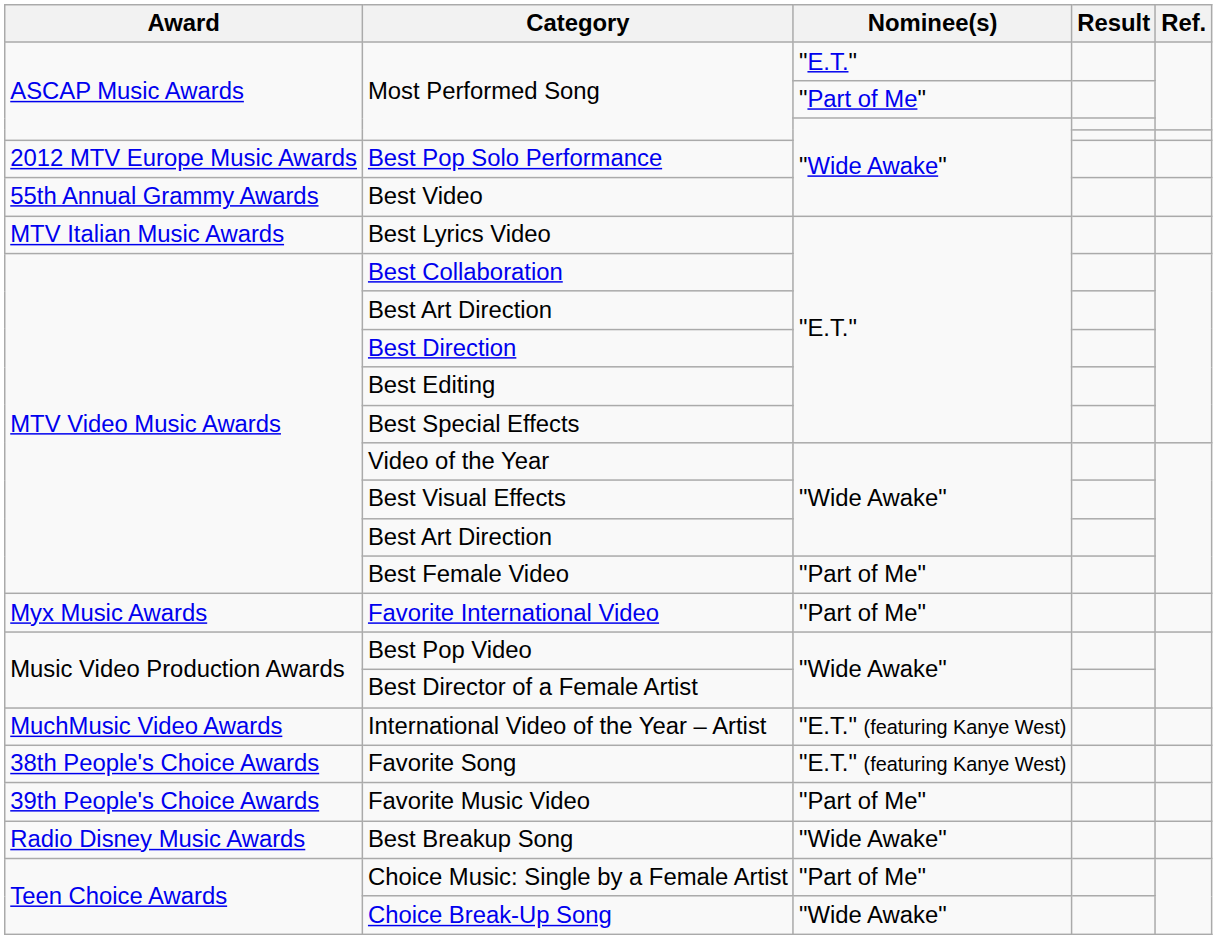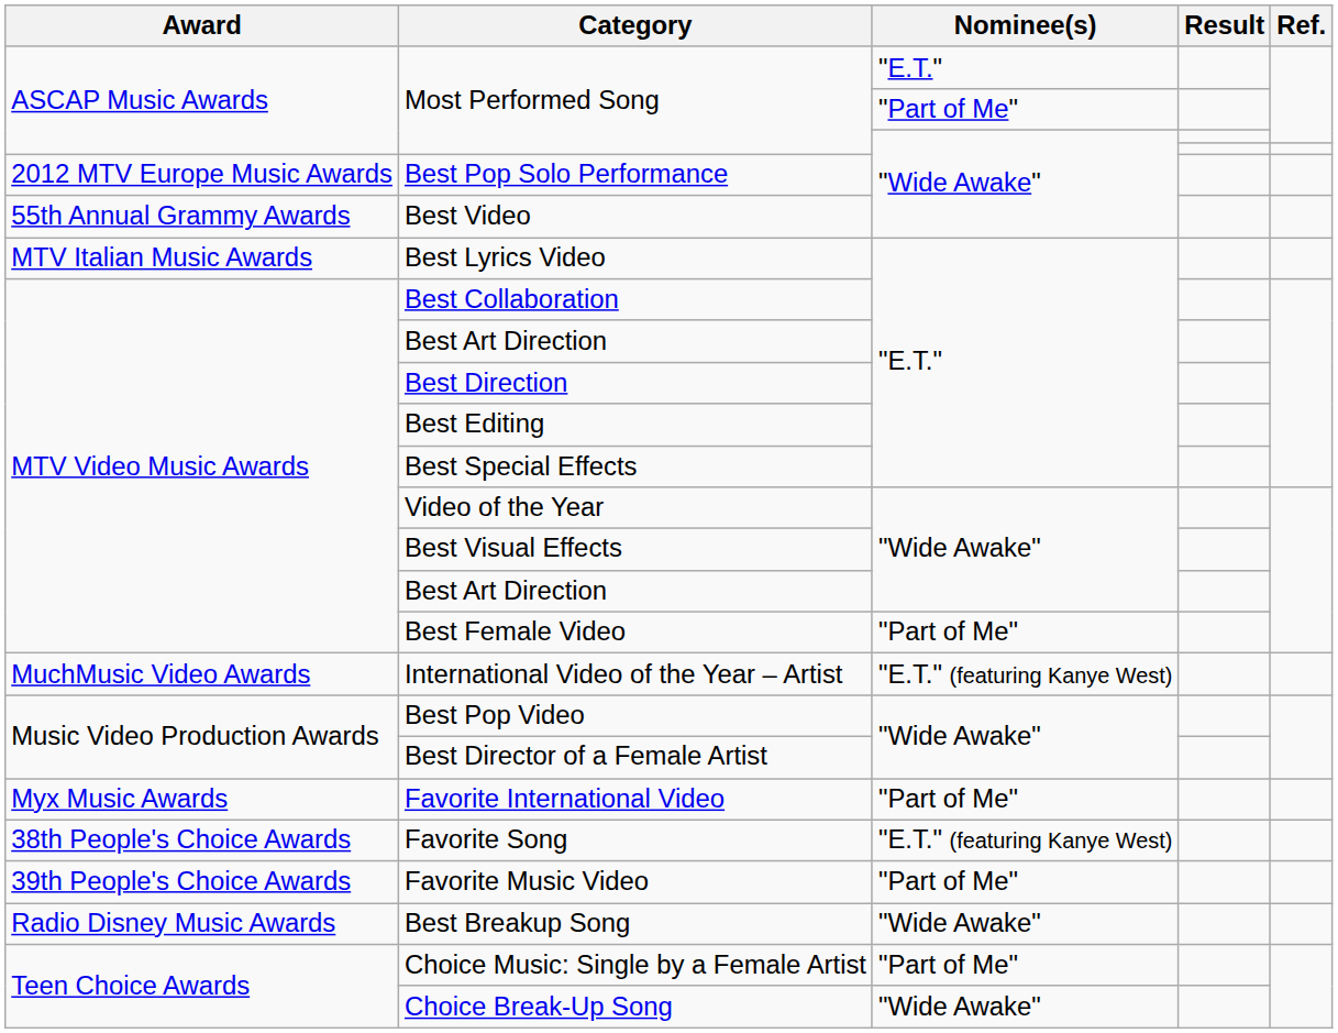 <table class="wikitable plainrowheaders">
 <tr>
 <th>Award</th>
 <th>Category</th>
 <th>Nominee(s)</th>
 <th>Result</th>
 <th>Ref.</th>
 </tr>
 <tr>
 <td rowspan="4"><a href='#'>ASCAP Music Awards</a></td>
 <td rowspan="4">Most Performed Song</td>
 <td>"<a href='#'>E.T.</a>" </td>
 <td></td>
 <td rowspan="3" style="text-align:center;"></td>
 </tr>
 <tr>
 <td>"<a href='#'>Part of Me</a>"</td>
 <td></td>
 </tr>
 <tr>
 <td rowspan="4">"<a href='#'>Wide Awake</a>"</td>
 <td></td>
 </tr>
 <tr>
 <td></td>
 <td style="text-align:center;"></td>
 </tr>
 <tr>
 <td><a href='#'>2012 MTV Europe Music Awards</a></td>
 <td><a href='#'>Best Pop Solo Performance</a></td>
 <td></td>
 <td style="text-align:center;"></td>
 </tr>
 <tr>
 <td><a href='#'>55th Annual Grammy Awards</a></td>
 <td>Best Video</td>
 <td></td>
 <td style="text-align:center;"></td>
 </tr>
 <tr>
 <td><a href='#'>MTV Italian Music Awards</a></td>
 <td>Best Lyrics Video</td>
 <td rowspan="6">"E.T." </td>
 <td></td>
 <td style="text-align:center;"></td>
 </tr>
 <tr>
 <td rowspan="9"><a href='#'>MTV Video Music Awards</a></td>
 <td><a href='#'>Best Collaboration</a></td>
 <td></td>
 <td rowspan="5" style="text-align:center;"></td>
 </tr>
 <tr>
 <td>Best Art Direction</td>
 <td></td>
 </tr>
 <tr>
 <td><a href='#'>Best Direction</a></td>
 <td></td>
 </tr>
 <tr>
 <td>Best Editing</td>
 <td></td>
 </tr>
 <tr>
 <td>Best Special Effects</td>
 <td></td>
 </tr>
 <tr>
 <td>Video of the Year</td>
 <td rowspan="3">"Wide Awake"</td>
 <td></td>
 <td rowspan="4" align="center"></td>
 </tr>
 <tr>
 <td>Best Visual Effects</td>
 <td></td>
 </tr>
 <tr>
 <td>Best Art Direction</td>
 <td></td>
 </tr>
 <tr>
 <td>Best Female Video</td>
 <td>"Part of Me"</td>
 <td></td>
 </tr>
 <tr>
-<td><a href='#'>Myx Music Awards</a></td>
-<td><a href='#'>Favorite International Video</a></td>
-<td>"Part of Me"</td>
+<td><a href='#'>MuchMusic Video Awards</a></td>
+<td>International Video of the Year – Artist</td>
+<td>"E.T." <small>(featuring Kanye West)</small></td>
 <td></td>
 <td style="text-align:center;"></td>
 </tr>
 <tr>
 <td rowspan="2">Music Video Production Awards</td>
 <td>Best Pop Video</td>
 <td rowspan="2">"Wide Awake"</td>
 <td></td>
 <td rowspan="2" style="text-align:center;"></td>
 </tr>
 <tr>
 <td>Best Director of a Female Artist</td>
 <td></td>
 </tr>
 <tr>
-<td><a href='#'>MuchMusic Video Awards</a></td>
-<td>International Video of the Year – Artist</td>
-<td>"E.T." <small>(featuring Kanye West)</small></td>
+<td><a href='#'>Myx Music Awards</a></td>
+<td><a href='#'>Favorite International Video</a></td>
+<td>"Part of Me"</td>
 <td></td>
 <td style="text-align:center;"></td>
 </tr>
 <tr>
 <td><a href='#'>38th People's Choice Awards</a></td>
 <td>Favorite Song</td>
 <td>"E.T." <small>(featuring Kanye West)</small></td>
 <td></td>
 <td style="text-align:center;"></td>
 </tr>
 <tr>
 <td><a href='#'>39th People's Choice Awards</a></td>
 <td>Favorite Music Video</td>
 <td>"Part of Me"</td>
 <td></td>
 <td style="text-align:center;"></td>
 </tr>
 <tr>
 <td><a href='#'>Radio Disney Music Awards</a></td>
 <td>Best Breakup Song</td>
 <td>"Wide Awake"</td>
 <td></td>
 <td style="text-align:center;"></td>
 </tr>
 <tr>
 <td rowspan="2"><a href='#'>Teen Choice Awards</a></td>
 <td>Choice Music: Single by a Female Artist</td>
 <td>"Part of Me"</td>
 <td></td>
 <td rowspan="2" style="text-align:center;"></td>
 </tr>
 <tr>
 <td><a href='#'>Choice Break-Up Song</a></td>
 <td>"Wide Awake"</td>
 <td></td>
 </tr>
 <tr>
 </tr>
 </table>
